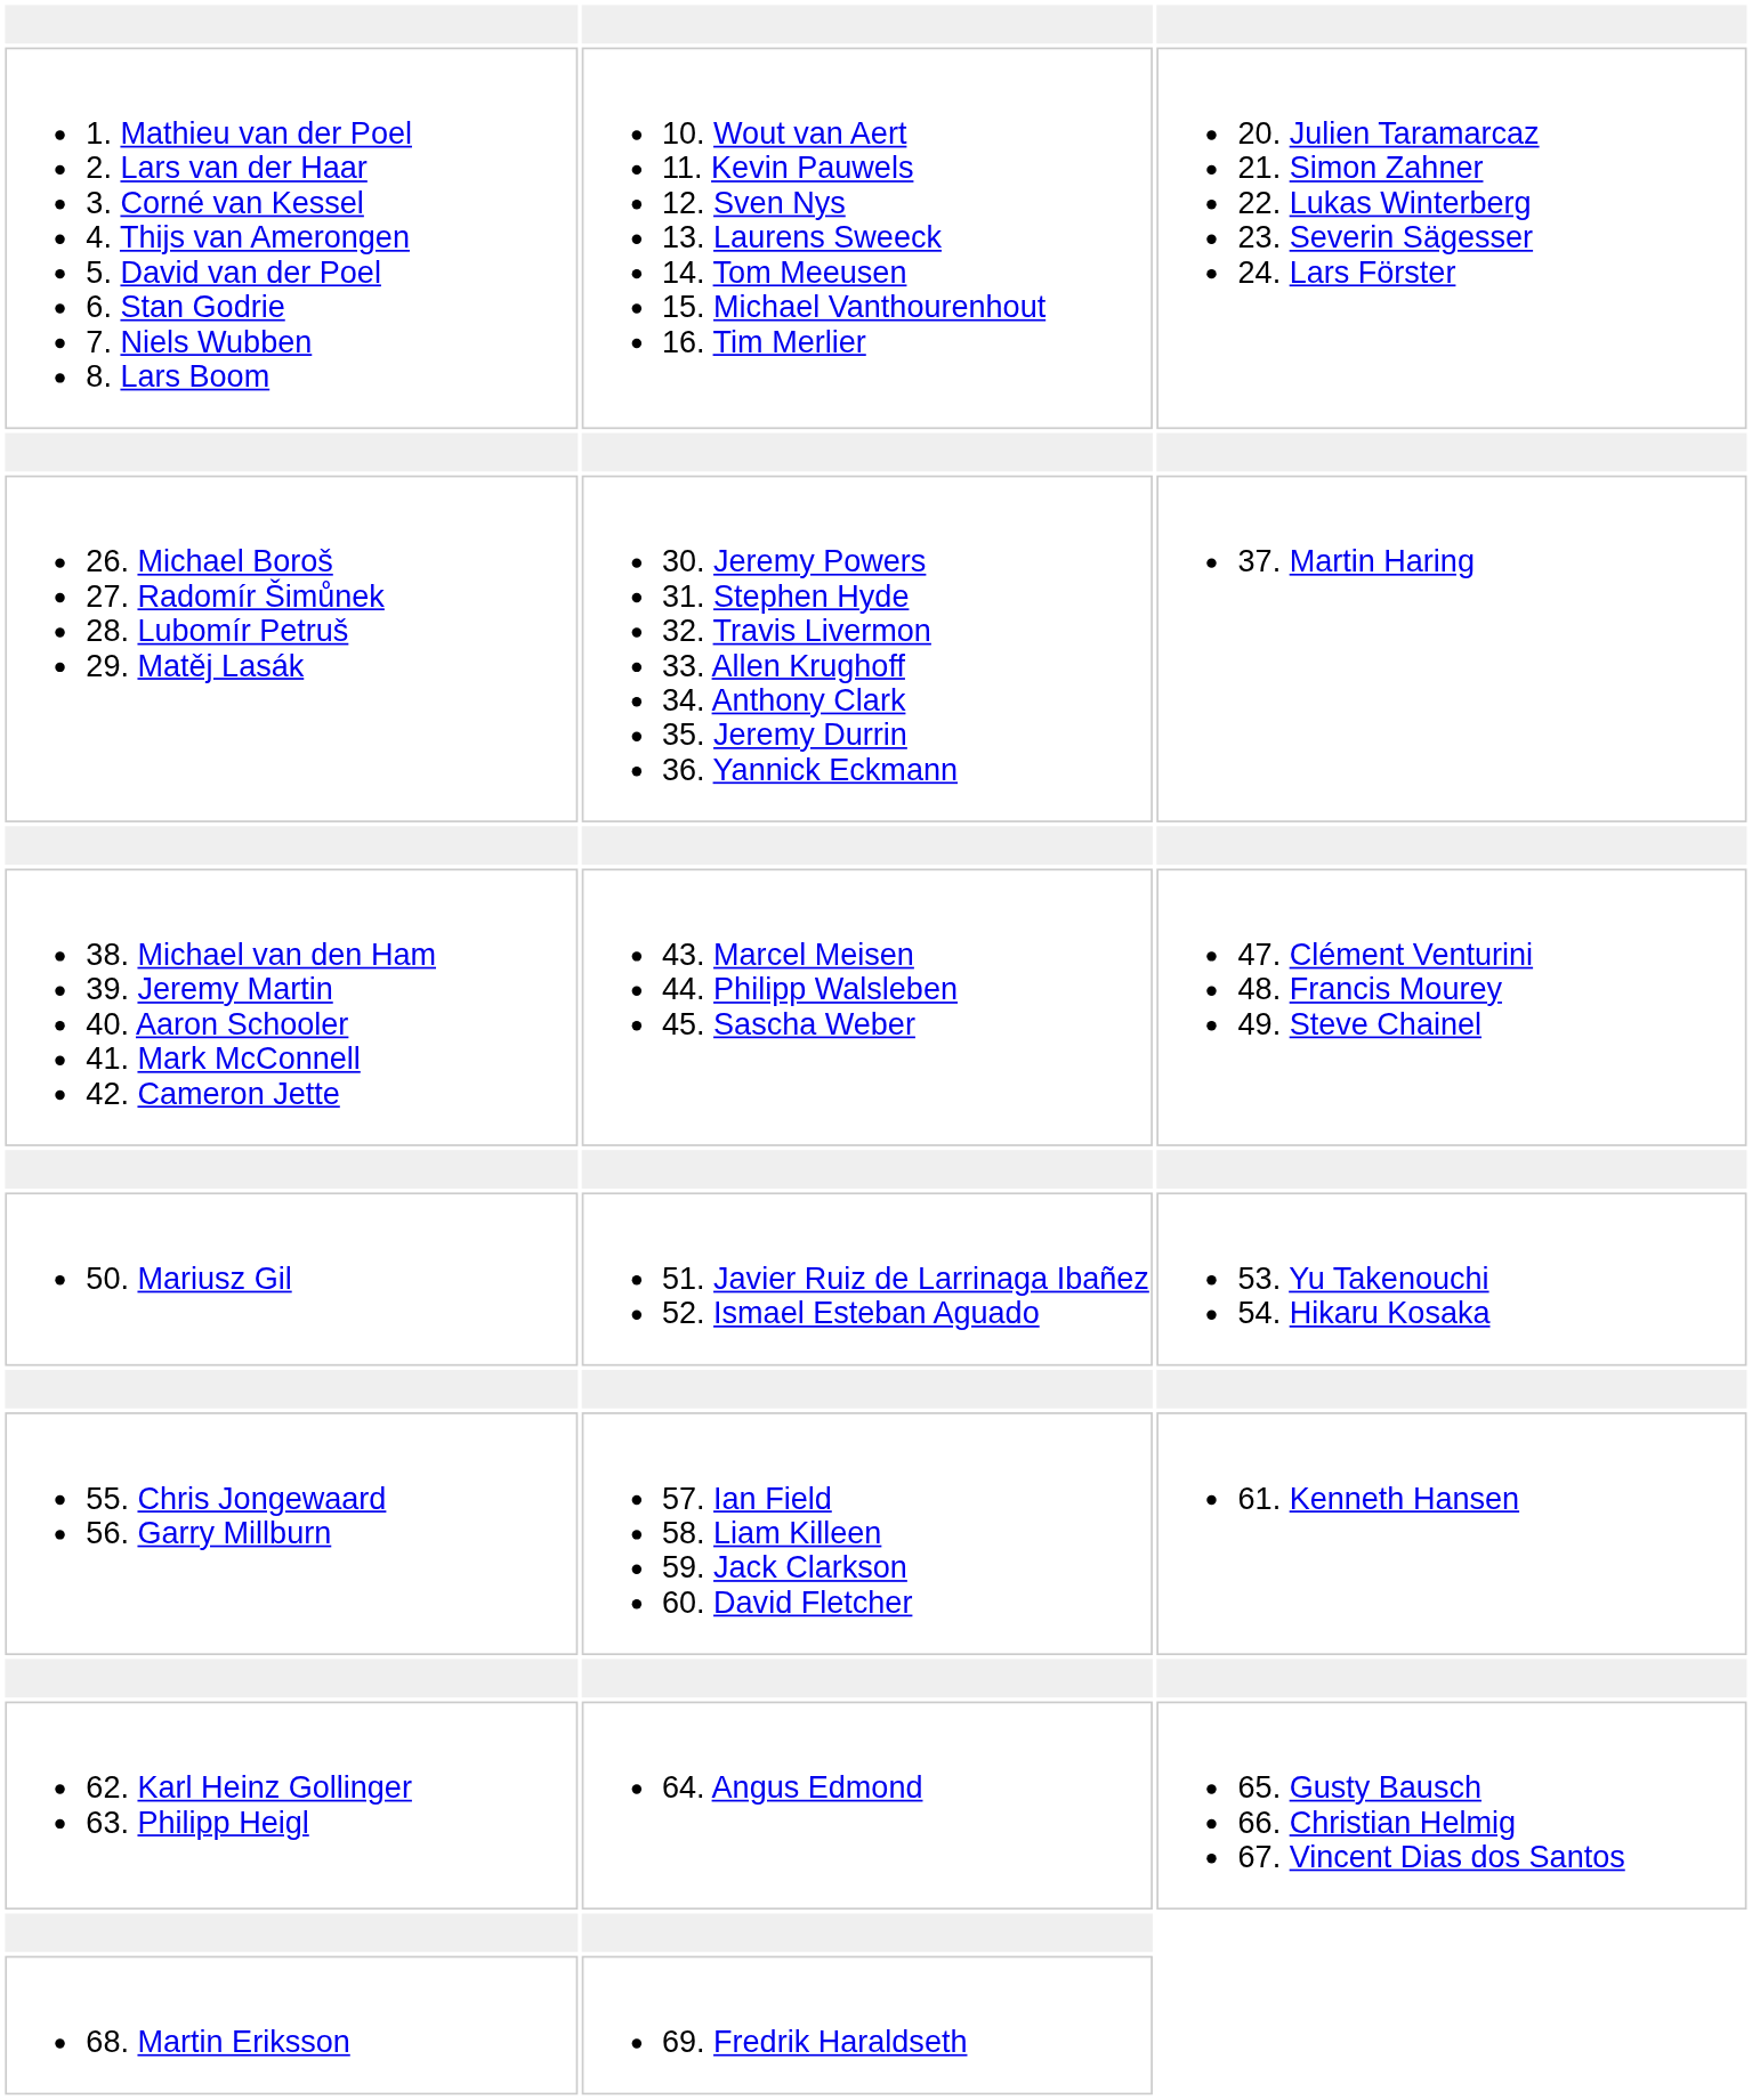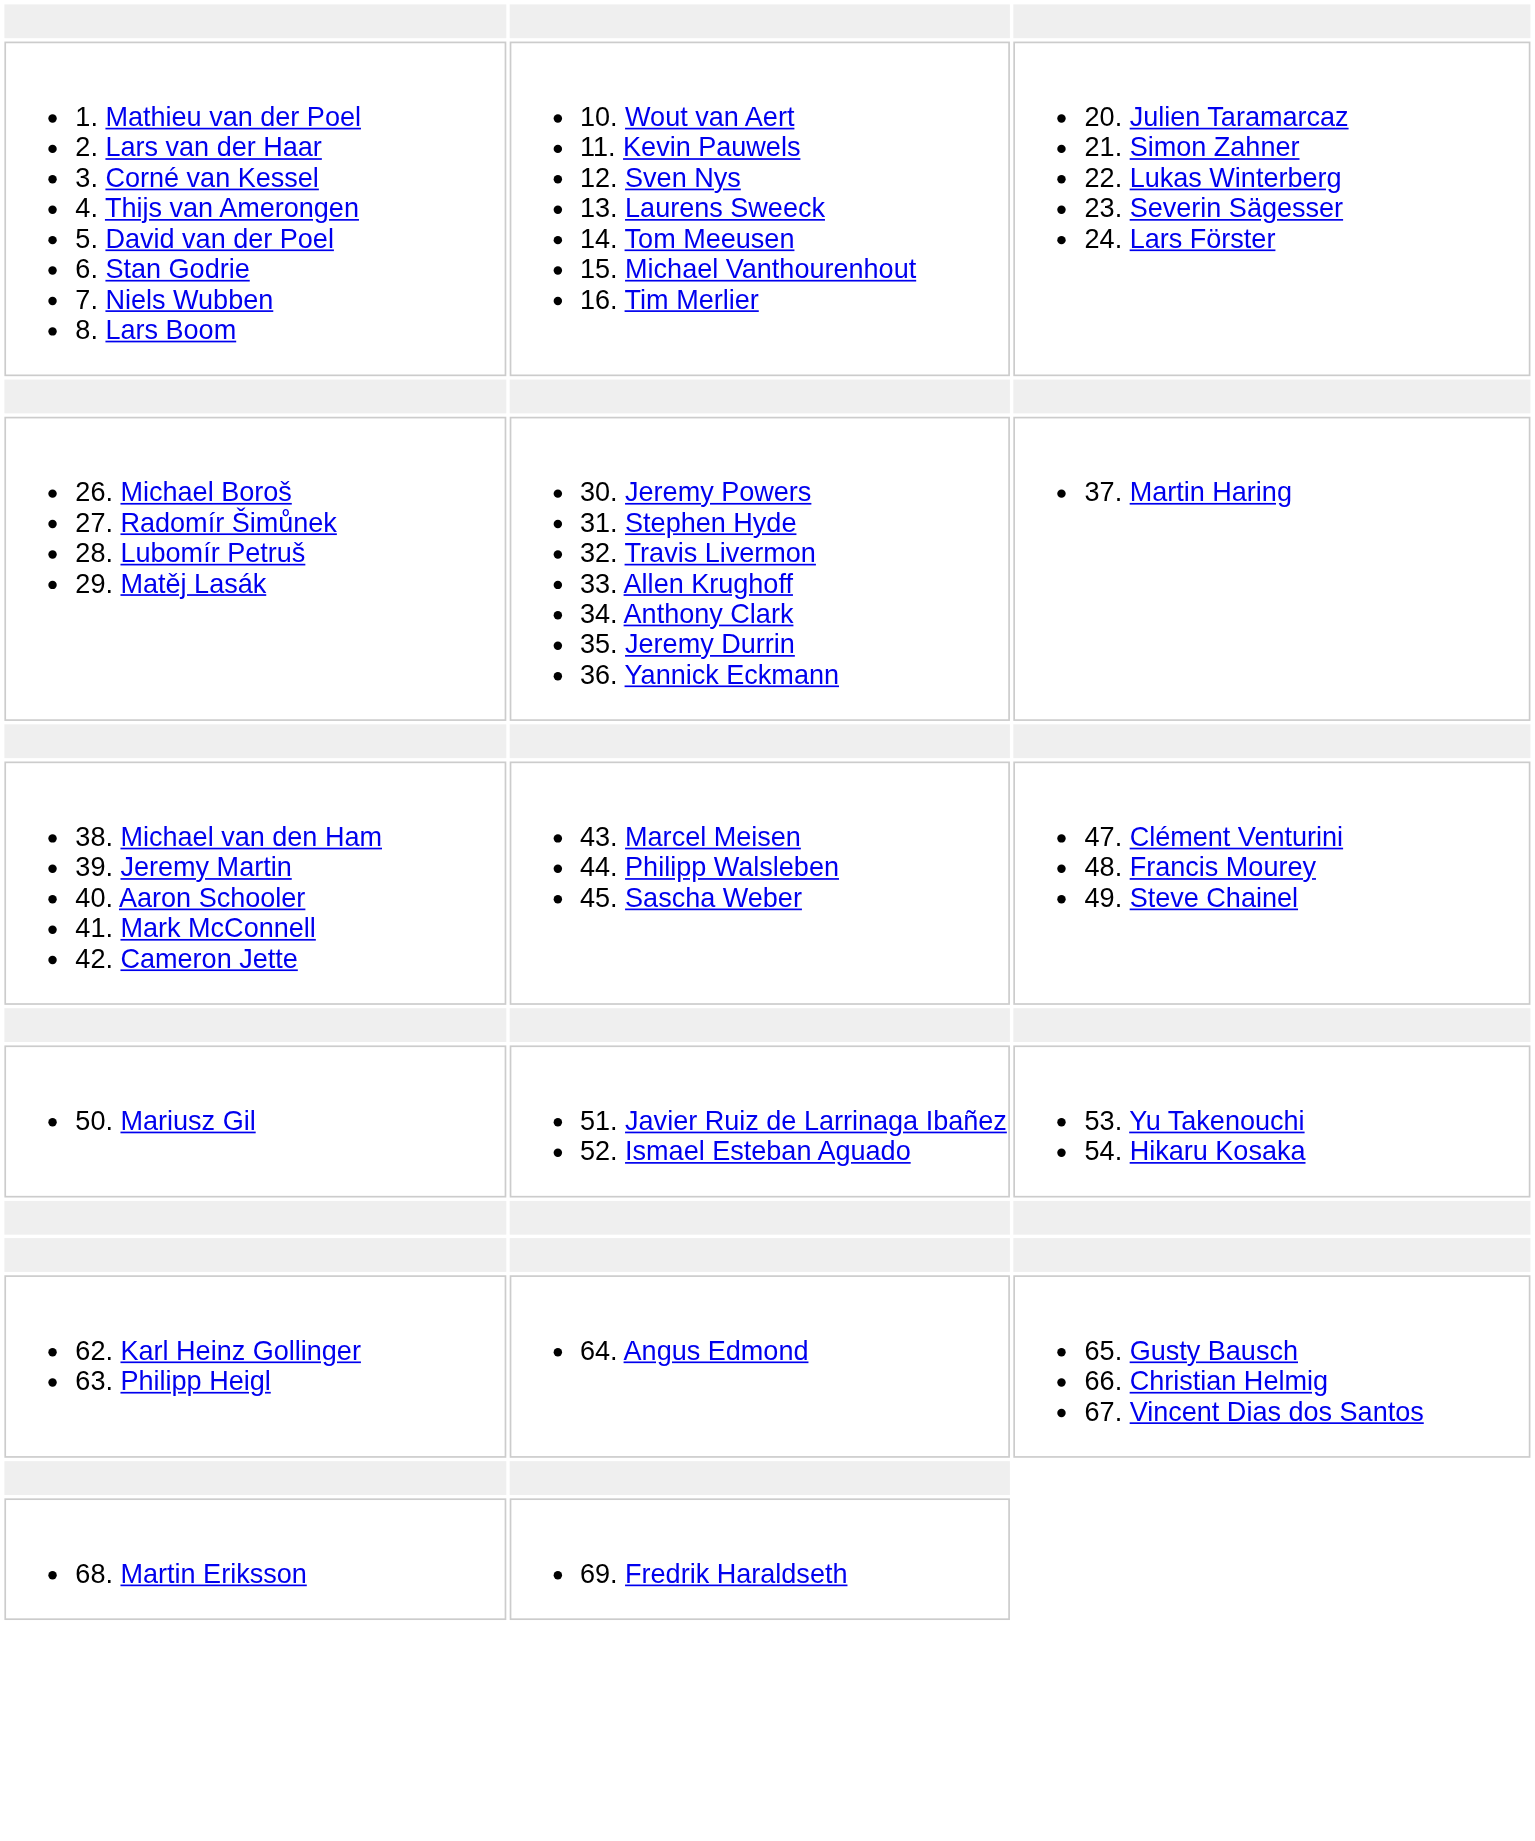 <table>
 <tr align=center bgcolor="#EFEFEF">
 <td width="33%"><br></td>
 <td width="33%"><br></td>
 <td width="34%"><br></td>
 </tr>
 <tr valign="top">
 <td style="border:solid; border-width:1px; border-color:#CCCCCC;"><br><ul><li>1. <a href='#'>Mathieu van der Poel</a></li><li>2. <a href='#'>Lars van der Haar</a></li><li>3. <a href='#'>Corné van Kessel</a></li><li>4. <a href='#'>Thijs van Amerongen</a></li><li>5. <a href='#'>David van der Poel</a></li><li>6. <a href='#'>Stan Godrie</a></li><li>7. <a href='#'>Niels Wubben</a></li><li>8. <a href='#'>Lars Boom</a></li></ul></td>
 <td style="border:solid; border-width:1px; border-color:#CCCCCC;"><br><ul><li>10. <a href='#'>Wout van Aert</a></li><li>11. <a href='#'>Kevin Pauwels</a></li><li>12. <a href='#'>Sven Nys</a></li><li>13. <a href='#'>Laurens Sweeck</a></li><li>14. <a href='#'>Tom Meeusen</a></li><li>15. <a href='#'>Michael Vanthourenhout</a></li><li>16. <a href='#'>Tim Merlier</a></li></ul></td>
 <td style="border:solid; border-width:1px; border-color:#CCCCCC;"><br><ul><li>20. <a href='#'>Julien Taramarcaz</a></li><li>21. <a href='#'>Simon Zahner</a></li><li>22. <a href='#'>Lukas Winterberg</a></li><li>23. <a href='#'>Severin Sägesser</a></li><li>24. <a href='#'>Lars Förster</a></li></ul></td>
 </tr>
 <tr align=center bgcolor="#EFEFEF">
 <td><br></td>
 <td><br></td>
 <td><br></td>
 </tr>
 <tr valign="top">
 <td style="border:solid; border-width:1px; border-color:#CCCCCC;"><br><ul><li>26. <a href='#'>Michael Boroš</a></li><li>27. <a href='#'>Radomír Šimůnek</a></li><li>28. <a href='#'>Lubomír Petruš</a></li><li>29. <a href='#'>Matěj Lasák</a></li></ul></td>
 <td style="border:solid; border-width:1px; border-color:#CCCCCC;"><br><ul><li>30. <a href='#'>Jeremy Powers</a></li><li>31. <a href='#'>Stephen Hyde</a></li><li>32. <a href='#'>Travis Livermon</a></li><li>33. <a href='#'>Allen Krughoff</a></li><li>34. <a href='#'>Anthony Clark</a></li><li>35. <a href='#'>Jeremy Durrin</a></li><li>36. <a href='#'>Yannick Eckmann</a></li></ul></td>
 <td style="border:solid; border-width:1px; border-color:#CCCCCC;"><br><ul><li>37. <a href='#'>Martin Haring</a></li></ul></td>
 </tr>
 <tr align=center bgcolor="#EFEFEF">
 <td><br></td>
 <td><br></td>
 <td><br></td>
 </tr>
 <tr valign="top">
 <td style="border:solid; border-width:1px; border-color:#CCCCCC;"><br><ul><li>38. <a href='#'>Michael van den Ham</a></li><li>39. <a href='#'>Jeremy Martin</a></li><li>40. <a href='#'>Aaron Schooler</a></li><li>41. <a href='#'>Mark McConnell</a></li><li>42. <a href='#'>Cameron Jette</a></li></ul></td>
 <td style="border:solid; border-width:1px; border-color:#CCCCCC;"><br><ul><li>43. <a href='#'>Marcel Meisen</a></li><li>44. <a href='#'>Philipp Walsleben</a></li><li>45. <a href='#'>Sascha Weber</a></li></ul></td>
 <td style="border:solid; border-width:1px; border-color:#CCCCCC;"><br><ul><li>47. <a href='#'>Clément Venturini</a></li><li>48. <a href='#'>Francis Mourey</a></li><li>49. <a href='#'>Steve Chainel</a></li></ul></td>
 </tr>
 <tr align=center bgcolor="#EFEFEF">
 <td><br></td>
 <td><br></td>
 <td><br></td>
 </tr>
 <tr valign="top">
 <td style="border:solid; border-width:1px; border-color:#CCCCCC;"><br><ul><li>50. <a href='#'>Mariusz Gil</a></li></ul></td>
 <td style="border:solid; border-width:1px; border-color:#CCCCCC;"><br><ul><li>51. <a href='#'>Javier Ruiz de Larrinaga Ibañez</a></li><li>52. <a href='#'>Ismael Esteban Aguado</a></li></ul></td>
 <td style="border:solid; border-width:1px; border-color:#CCCCCC;"><br><ul><li>53. <a href='#'>Yu Takenouchi</a></li><li>54. <a href='#'>Hikaru Kosaka</a></li></ul></td>
 </tr>
 <tr align=center bgcolor="#EFEFEF">
 <td><br></td>
 <td><br></td>
 <td><br></td>
 </tr>
-<tr valign="top">
-<td style="border:solid; border-width:1px; border-color:#CCCCCC;"><br><ul><li>55. <a href='#'>Chris Jongewaard</a></li><li>56. <a href='#'>Garry Millburn</a></li></ul></td>
-<td style="border:solid; border-width:1px; border-color:#CCCCCC;"><br><ul><li>57. <a href='#'>Ian Field</a></li><li>58. <a href='#'>Liam Killeen</a></li><li>59. <a href='#'>Jack Clarkson</a></li><li>60. <a href='#'>David Fletcher</a></li></ul></td>
-<td style="border:solid; border-width:1px; border-color:#CCCCCC;"><br><ul><li>61. <a href='#'>Kenneth Hansen</a></li></ul></td>
-</tr>
 <tr align=center bgcolor="#EFEFEF">
 <td><br></td>
 <td><br></td>
 <td><br></td>
 </tr>
 <tr valign="top">
 <td style="border:solid; border-width:1px; border-color:#CCCCCC;"><br><ul><li>62. <a href='#'>Karl Heinz Gollinger</a></li><li>63. <a href='#'>Philipp Heigl</a></li></ul></td>
 <td style="border:solid; border-width:1px; border-color:#CCCCCC;"><br><ul><li>64. <a href='#'>Angus Edmond</a></li></ul></td>
 <td style="border:solid; border-width:1px; border-color:#CCCCCC;"><br><ul><li>65. <a href='#'>Gusty Bausch</a></li><li>66. <a href='#'>Christian Helmig</a></li><li>67. <a href='#'>Vincent Dias dos Santos</a></li></ul></td>
 </tr>
 <tr align=center bgcolor="#EFEFEF">
 <td><br></td>
 <td><br></td>
 </tr>
 <tr valign="top">
 <td style="border:solid; border-width:1px; border-color:#CCCCCC;"><br><ul><li>68. <a href='#'>Martin Eriksson</a></li></ul></td>
 <td style="border:solid; border-width:1px; border-color:#CCCCCC;"><br><ul><li>69. <a href='#'>Fredrik Haraldseth</a></li></ul></td>
 </tr>
 </table>
